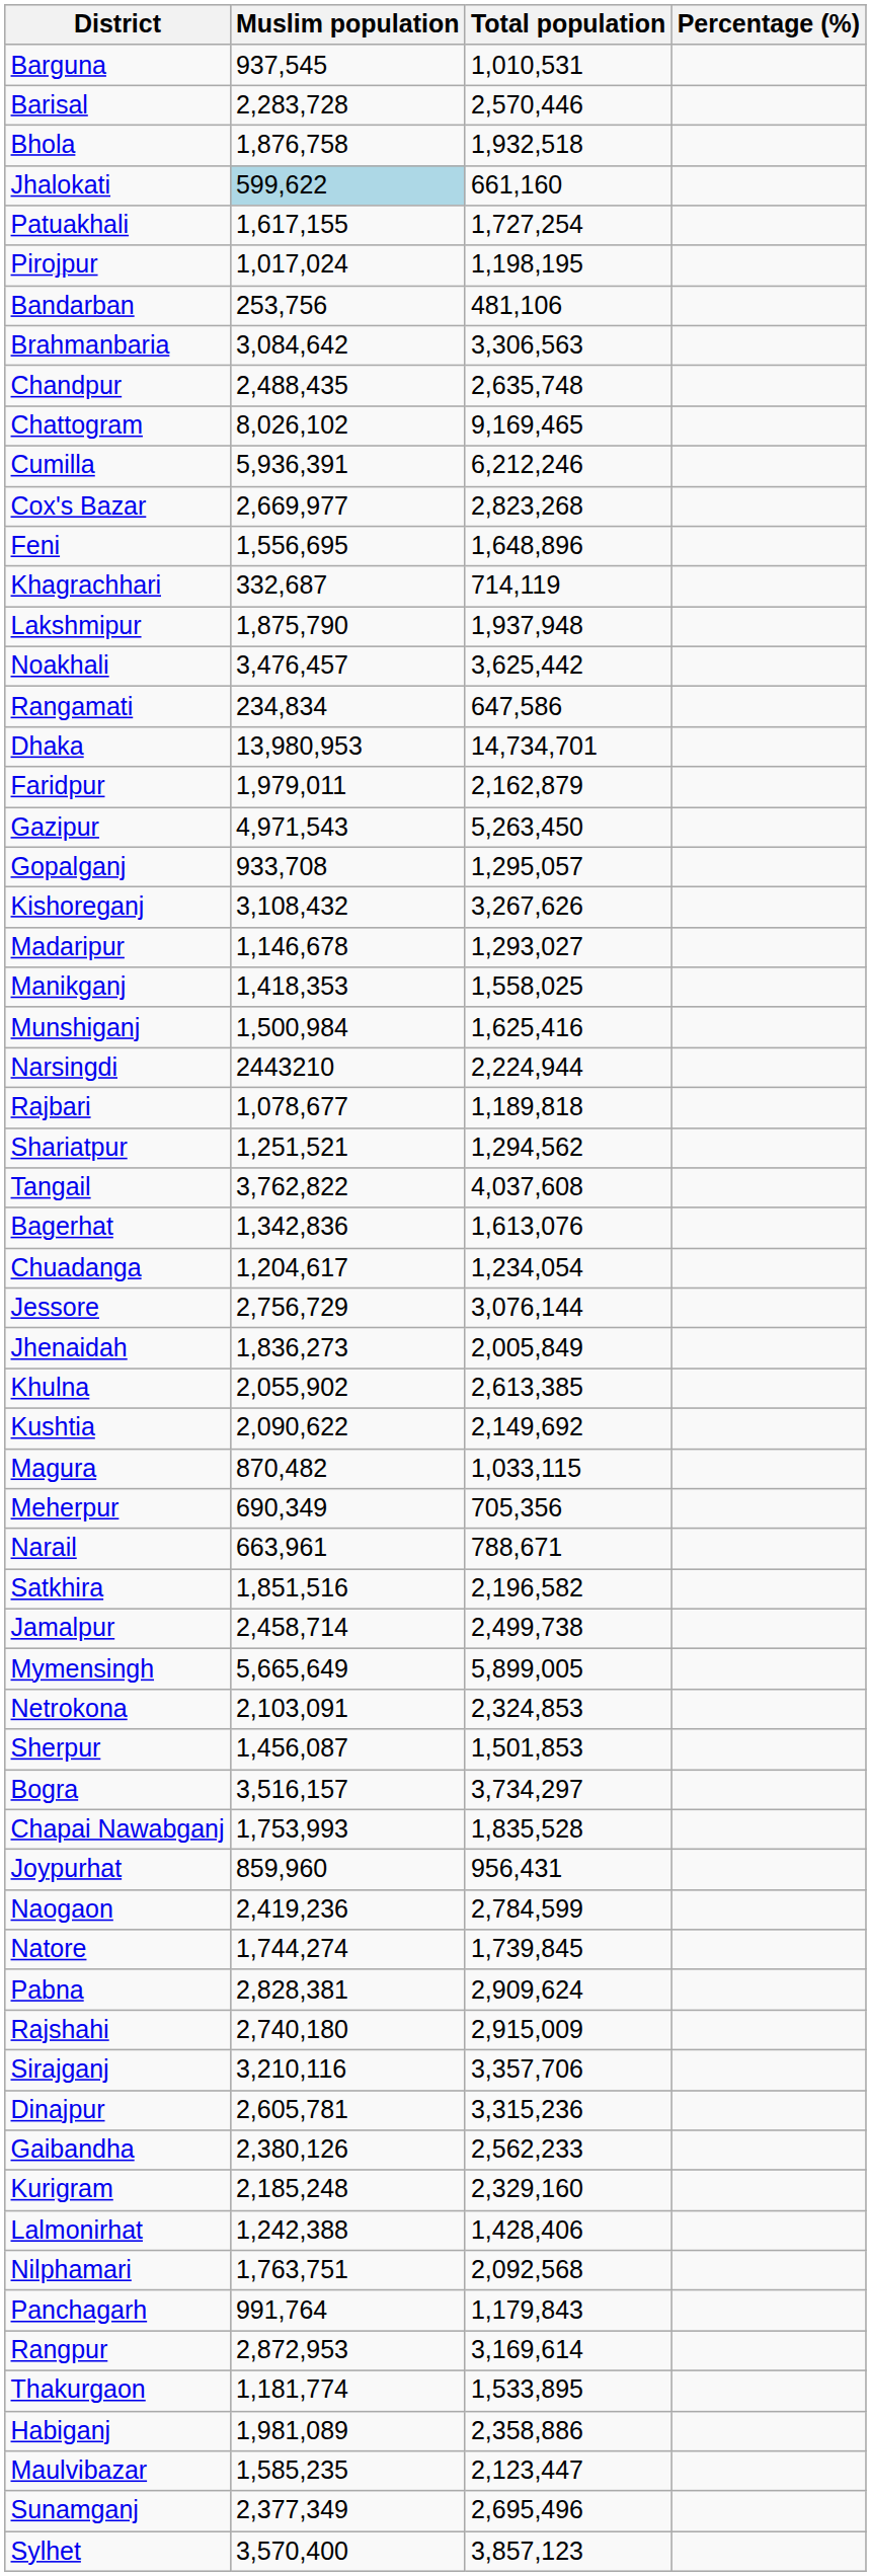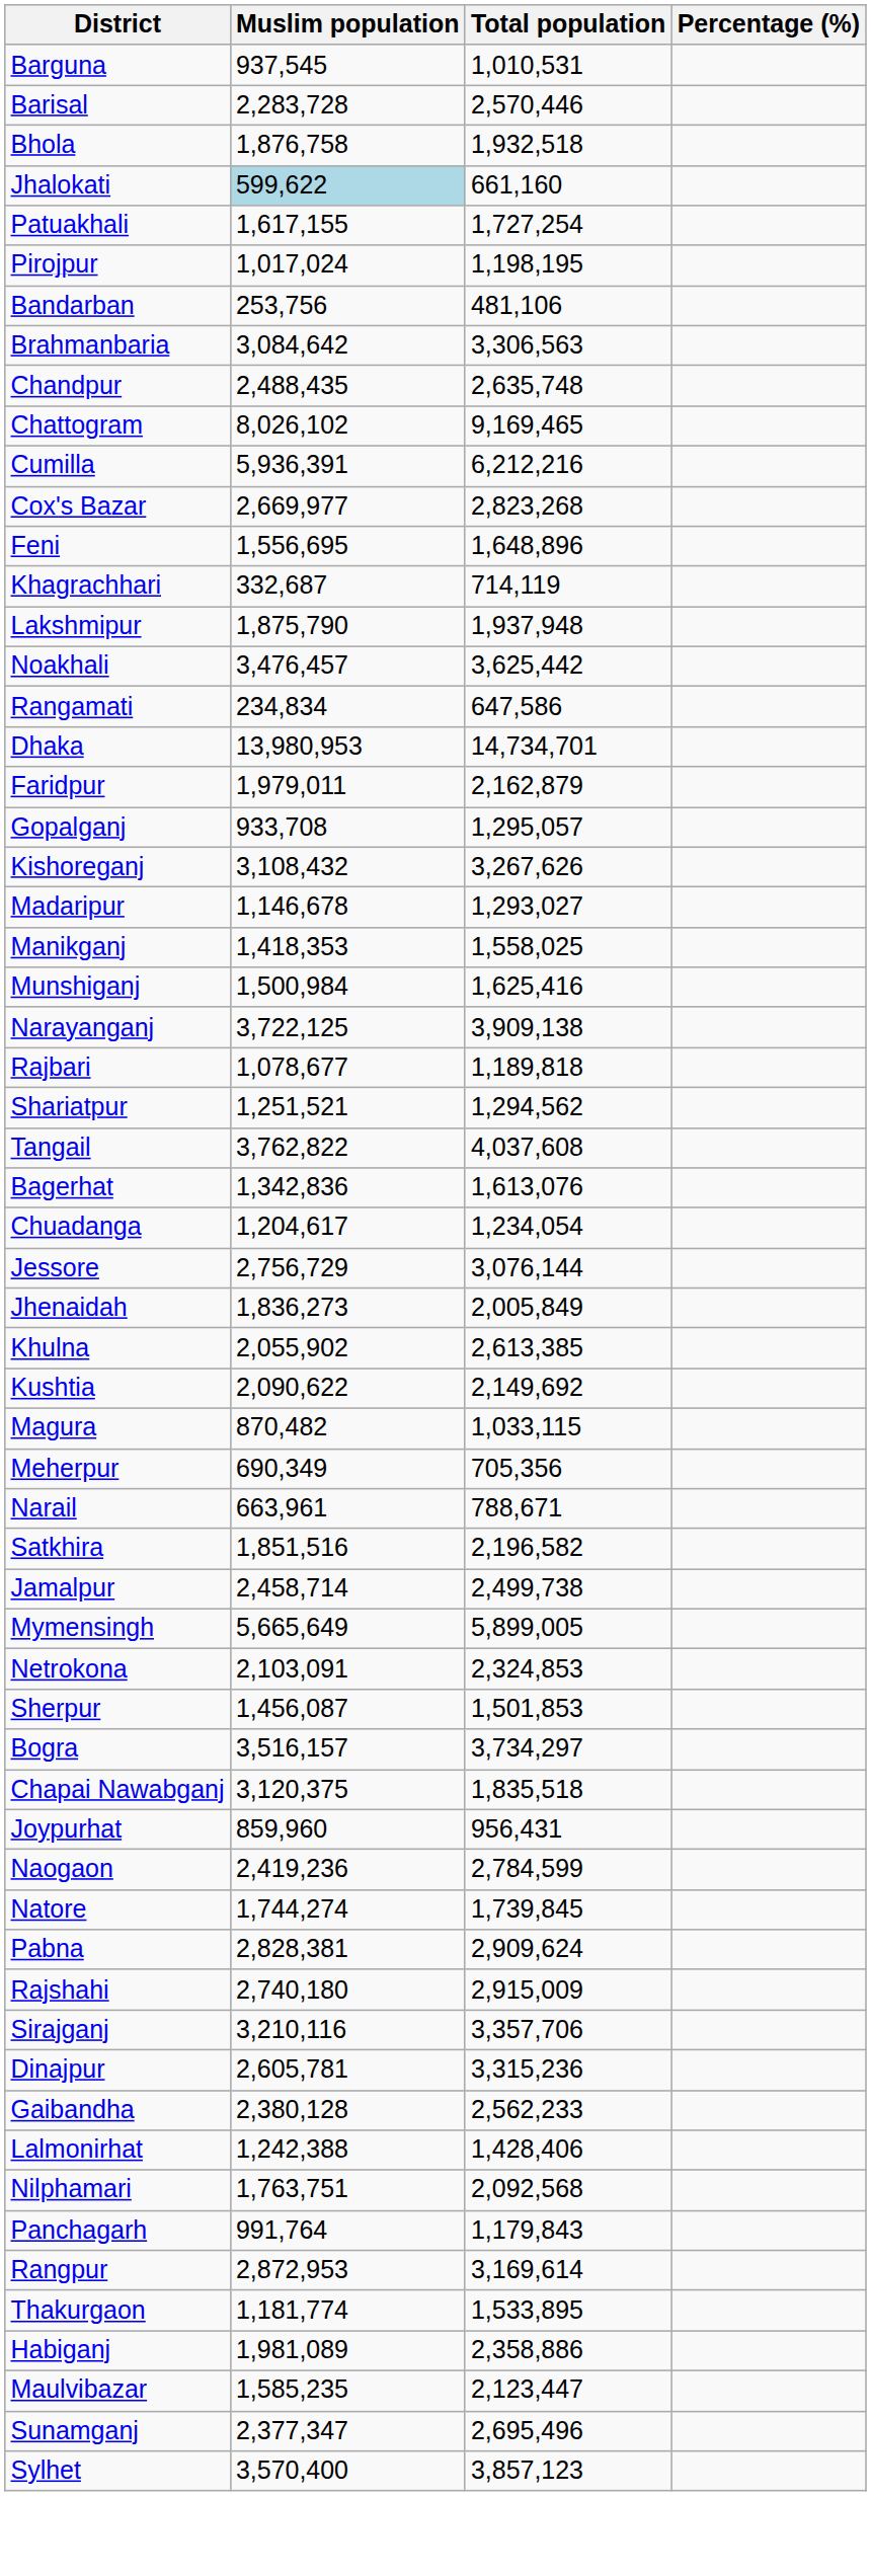 <table class="wikitable sortable">
 <tr>
 <th>District</th>
 <th>Muslim population</th>
 <th>Total population</th>
 <th>Percentage (%)</th>
 </tr>
 <tr>
 <td><a href='#'>Barguna</a></td>
 <td>937,545</td>
 <td>1,010,531</td>
 <td></td>
 </tr>
 <tr>
 <td><a href='#'>Barisal</a></td>
 <td>2,283,728</td>
 <td>2,570,446</td>
 <td></td>
 </tr>
 <tr>
 <td><a href='#'>Bhola</a></td>
 <td>1,876,758</td>
 <td>1,932,518</td>
 <td></td>
 </tr>
 <tr>
 <td><a href='#'>Jhalokati</a></td>
 <td style="background: lightblue;">599,622</td>
 <td>661,160</td>
 <td></td>
 </tr>
 <tr>
 <td><a href='#'>Patuakhali</a></td>
 <td>1,617,155</td>
 <td>1,727,254</td>
 <td></td>
 </tr>
 <tr>
 <td><a href='#'>Pirojpur</a></td>
 <td>1,017,024</td>
 <td>1,198,195</td>
 <td></td>
 </tr>
 <tr>
 <td><a href='#'>Bandarban</a></td>
 <td>253,756</td>
 <td>481,106</td>
 <td></td>
 </tr>
 <tr>
 <td><a href='#'>Brahmanbaria</a></td>
 <td>3,084,642</td>
 <td>3,306,563</td>
 <td></td>
 </tr>
 <tr>
 <td><a href='#'>Chandpur</a></td>
 <td>2,488,435</td>
 <td>2,635,748</td>
 <td></td>
 </tr>
 <tr>
 <td><a href='#'>Chattogram</a></td>
 <td>8,026,102</td>
 <td>9,169,465</td>
 <td></td>
 </tr>
 <tr>
 <td><a href='#'>Cumilla</a></td>
 <td>5,936,391</td>
-<td>6,212,246</td>
+<td>6,212,216</td>
 <td></td>
 </tr>
 <tr>
 <td><a href='#'>Cox's Bazar</a></td>
 <td>2,669,977</td>
 <td>2,823,268</td>
 <td></td>
 </tr>
 <tr>
 <td><a href='#'>Feni</a></td>
 <td>1,556,695</td>
 <td>1,648,896</td>
 <td></td>
 </tr>
 <tr>
 <td><a href='#'>Khagrachhari</a></td>
 <td>332,687</td>
 <td>714,119</td>
 <td></td>
 </tr>
 <tr>
 <td><a href='#'>Lakshmipur</a></td>
 <td>1,875,790</td>
 <td>1,937,948</td>
 <td></td>
 </tr>
 <tr>
 <td><a href='#'>Noakhali</a></td>
 <td>3,476,457</td>
 <td>3,625,442</td>
 <td></td>
 </tr>
 <tr>
 <td><a href='#'>Rangamati</a></td>
 <td>234,834</td>
 <td>647,586</td>
 <td></td>
 </tr>
 <tr>
 <td><a href='#'>Dhaka</a></td>
 <td>13,980,953</td>
 <td>14,734,701</td>
 <td></td>
 </tr>
 <tr>
 <td><a href='#'>Faridpur</a></td>
 <td>1,979,011</td>
 <td>2,162,879</td>
 <td></td>
 </tr>
 <tr>
-<td><a href='#'>Gazipur</a></td>
-<td>4,971,543</td>
-<td>5,263,450</td>
-<td></td>
-</tr>
-<tr>
 <td><a href='#'>Gopalganj</a></td>
 <td>933,708</td>
 <td>1,295,057</td>
 <td></td>
 </tr>
 <tr>
 <td><a href='#'>Kishoreganj</a></td>
 <td>3,108,432</td>
 <td>3,267,626</td>
 <td></td>
 </tr>
 <tr>
 <td><a href='#'>Madaripur</a></td>
 <td>1,146,678</td>
 <td>1,293,027</td>
 <td></td>
 </tr>
 <tr>
 <td><a href='#'>Manikganj</a></td>
 <td>1,418,353</td>
 <td>1,558,025</td>
 <td></td>
 </tr>
 <tr>
 <td><a href='#'>Munshiganj</a></td>
 <td>1,500,984</td>
 <td>1,625,416</td>
 <td></td>
 </tr>
 <tr>
-<td><a href='#'>Narsingdi</a></td>
-<td>2443210</td>
-<td>2,224,944</td>
+<td><a href='#'>Narayanganj</a></td>
+<td>3,722,125</td>
+<td>3,909,138</td>
 <td></td>
 </tr>
 <tr>
 <td><a href='#'>Rajbari</a></td>
 <td>1,078,677</td>
 <td>1,189,818</td>
 <td></td>
 </tr>
 <tr>
 <td><a href='#'>Shariatpur</a></td>
 <td>1,251,521</td>
 <td>1,294,562</td>
 <td></td>
 </tr>
 <tr>
 <td><a href='#'>Tangail</a></td>
 <td>3,762,822</td>
 <td>4,037,608</td>
 <td></td>
 </tr>
 <tr>
 <td><a href='#'>Bagerhat</a></td>
 <td>1,342,836</td>
 <td>1,613,076</td>
 <td></td>
 </tr>
 <tr>
 <td><a href='#'>Chuadanga</a></td>
 <td>1,204,617</td>
 <td>1,234,054</td>
 <td></td>
 </tr>
 <tr>
 <td><a href='#'>Jessore</a></td>
 <td>2,756,729</td>
 <td>3,076,144</td>
 <td></td>
 </tr>
 <tr>
 <td><a href='#'>Jhenaidah</a></td>
 <td>1,836,273</td>
 <td>2,005,849</td>
 <td></td>
 </tr>
 <tr>
 <td><a href='#'>Khulna</a></td>
 <td>2,055,902</td>
 <td>2,613,385</td>
 <td></td>
 </tr>
 <tr>
 <td><a href='#'>Kushtia</a></td>
 <td>2,090,622</td>
 <td>2,149,692</td>
 <td></td>
 </tr>
 <tr>
 <td><a href='#'>Magura</a></td>
 <td>870,482</td>
 <td>1,033,115</td>
 <td></td>
 </tr>
 <tr>
 <td><a href='#'>Meherpur</a></td>
 <td>690,349</td>
 <td>705,356</td>
 <td></td>
 </tr>
 <tr>
 <td><a href='#'>Narail</a></td>
 <td>663,961</td>
 <td>788,671</td>
 <td></td>
 </tr>
 <tr>
 <td><a href='#'>Satkhira</a></td>
 <td>1,851,516</td>
 <td>2,196,582</td>
 <td></td>
 </tr>
 <tr>
 <td><a href='#'>Jamalpur</a></td>
 <td>2,458,714</td>
 <td>2,499,738</td>
 <td></td>
 </tr>
 <tr>
 <td><a href='#'>Mymensingh</a></td>
 <td>5,665,649</td>
 <td>5,899,005</td>
 <td></td>
 </tr>
 <tr>
 <td><a href='#'>Netrokona</a></td>
 <td>2,103,091</td>
 <td>2,324,853</td>
 <td></td>
 </tr>
 <tr>
 <td><a href='#'>Sherpur</a></td>
 <td>1,456,087</td>
 <td>1,501,853</td>
 <td></td>
 </tr>
 <tr>
 <td><a href='#'>Bogra</a></td>
 <td>3,516,157</td>
 <td>3,734,297</td>
 <td></td>
 </tr>
 <tr>
 <td><a href='#'>Chapai Nawabganj</a></td>
-<td>1,753,993</td>
-<td>1,835,528</td>
+<td>3,120,375</td>
+<td>1,835,518</td>
 <td></td>
 </tr>
 <tr>
 <td><a href='#'>Joypurhat</a></td>
 <td>859,960</td>
 <td>956,431</td>
 <td></td>
 </tr>
 <tr>
 <td><a href='#'>Naogaon</a></td>
 <td>2,419,236</td>
 <td>2,784,599</td>
 <td></td>
 </tr>
 <tr>
 <td><a href='#'>Natore</a></td>
 <td>1,744,274</td>
 <td>1,739,845</td>
 <td></td>
 </tr>
 <tr>
 <td><a href='#'>Pabna</a></td>
 <td>2,828,381</td>
 <td>2,909,624</td>
 <td></td>
 </tr>
 <tr>
 <td><a href='#'>Rajshahi</a></td>
 <td>2,740,180</td>
 <td>2,915,009</td>
 <td></td>
 </tr>
 <tr>
 <td><a href='#'>Sirajganj</a></td>
 <td>3,210,116</td>
 <td>3,357,706</td>
 <td></td>
 </tr>
 <tr>
 <td><a href='#'>Dinajpur</a></td>
 <td>2,605,781</td>
 <td>3,315,236</td>
 <td></td>
 </tr>
 <tr>
 <td><a href='#'>Gaibandha</a></td>
-<td>2,380,126</td>
+<td>2,380,128</td>
 <td>2,562,233</td>
-<td></td>
-</tr>
-<tr>
-<td><a href='#'>Kurigram</a></td>
-<td>2,185,248</td>
-<td>2,329,160</td>
 <td></td>
 </tr>
 <tr>
 <td><a href='#'>Lalmonirhat</a></td>
 <td>1,242,388</td>
 <td>1,428,406</td>
 <td></td>
 </tr>
 <tr>
 <td><a href='#'>Nilphamari</a></td>
 <td>1,763,751</td>
 <td>2,092,568</td>
 <td></td>
 </tr>
 <tr>
 <td><a href='#'>Panchagarh</a></td>
 <td>991,764</td>
 <td>1,179,843</td>
 <td></td>
 </tr>
 <tr>
 <td><a href='#'>Rangpur</a></td>
 <td>2,872,953</td>
 <td>3,169,614</td>
 <td></td>
 </tr>
 <tr>
 <td><a href='#'>Thakurgaon</a></td>
 <td>1,181,774</td>
 <td>1,533,895</td>
 <td></td>
 </tr>
 <tr>
 <td><a href='#'>Habiganj</a></td>
 <td>1,981,089</td>
 <td>2,358,886</td>
 <td></td>
 </tr>
 <tr>
 <td><a href='#'>Maulvibazar</a></td>
 <td>1,585,235</td>
 <td>2,123,447</td>
 <td></td>
 </tr>
 <tr>
 <td><a href='#'>Sunamganj</a></td>
-<td>2,377,349</td>
+<td>2,377,347</td>
 <td>2,695,496</td>
 <td></td>
 </tr>
 <tr>
 <td><a href='#'>Sylhet</a></td>
 <td>3,570,400</td>
 <td>3,857,123</td>
 <td></td>
 </tr>
 </table>
